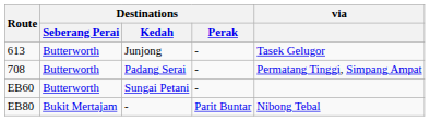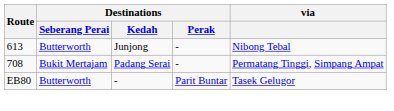 <table class="wikitable mw-collapsible">
 <tr>
 <th rowspan="2">Route</th>
 <th colspan="3">Destinations</th>
 <th colspan="1 ">via</th>
 </tr>
 <tr>
 <th><a href='#'>Seberang Perai</a></th>
 <th><a href='#'>Kedah</a></th>
 <th><a href='#'>Perak</a></th>
 <th></th>
 </tr>
 <tr>
 <td>613</td>
 <td><a href='#'>Butterworth</a></td>
 <td>Junjong</td>
 <td>-</td>
-<td><a href='#'>Tasek Gelugor</a></td>
+<td><a href='#'>Nibong Tebal</a></td>
 </tr>
 <tr>
 <td>708</td>
-<td><a href='#'>Butterworth</a></td>
+<td><a href='#'>Bukit Mertajam</a></td>
 <td><a href='#'>Padang Serai</a></td>
 <td>-</td>
 <td><a href='#'>Permatang Tinggi</a>, <a href='#'>Simpang Ampat</a></td>
 </tr>
 <tr>
-<td>EB60</td>
+<td>EB80</td>
 <td><a href='#'>Butterworth</a></td>
-<td><a href='#'>Sungai Petani</a></td>
-<td>-</td>
-<td></td>
-</tr>
-<tr>
-<td>EB80</td>
-<td><a href='#'>Bukit Mertajam</a></td>
 <td>-</td>
 <td><a href='#'>Parit Buntar</a></td>
-<td><a href='#'>Nibong Tebal</a></td>
+<td><a href='#'>Tasek Gelugor</a></td>
 </tr>
 </table>
